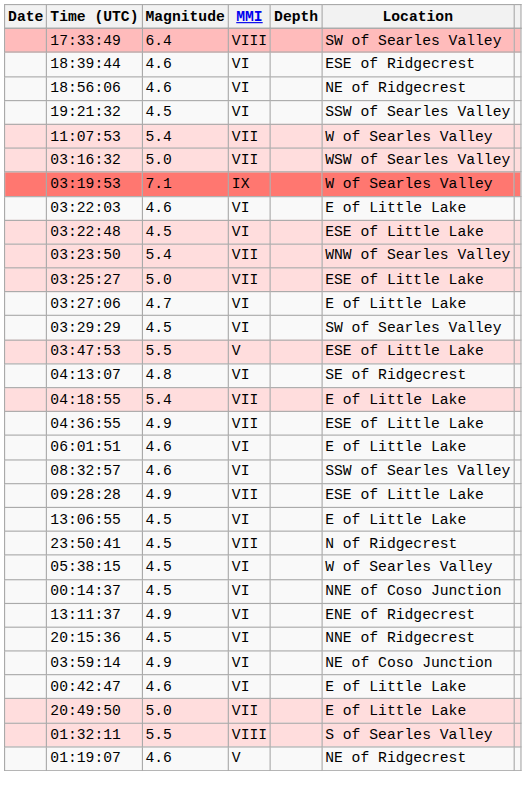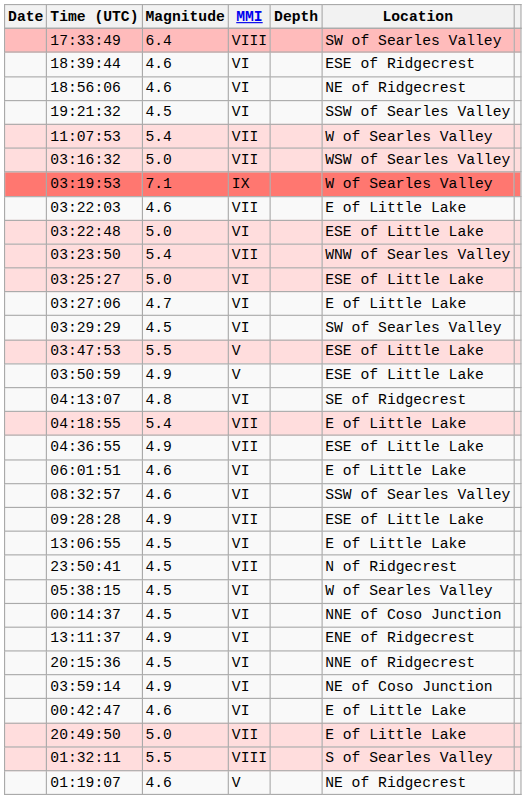 <table class="wikitable sortable">
 <tr>
 <th scope="col">Date</th>
 <th scope="col">Time (UTC)</th>
 <th scope="col">Magnitude </th>
 <th scope="col"><a href='#'>MMI</a></th>
 <th scope="col">Depth</th>
 <th scope="col" class="unsortable">Location</th>
 <th scope="col" class="unsortable"></th>
 </tr>
 <tr>
 </tr>
 <tr bgcolor="ffbbbb">
 <td></td>
 <td>17:33:49</td>
 <td>6.4</td>
 <td> VIII</td>
 <td></td>
 <td> SW of Searles Valley</td>
 <td></td>
 </tr>
 <tr>
 <td></td>
 <td>18:39:44</td>
 <td>4.6</td>
 <td> VI</td>
 <td></td>
 <td> ESE of Ridgecrest</td>
 <td></td>
 </tr>
 <tr>
 <td></td>
 <td>18:56:06</td>
 <td>4.6</td>
 <td> VI</td>
 <td></td>
 <td> NE of Ridgecrest</td>
 <td></td>
 </tr>
 <tr>
 <td></td>
 <td>19:21:32</td>
 <td>4.5</td>
 <td> VI</td>
 <td></td>
 <td> SSW of Searles Valley</td>
 <td></td>
 </tr>
 <tr bgcolor="ffdddd">
 <td></td>
 <td>11:07:53</td>
 <td>5.4</td>
 <td> VII</td>
 <td></td>
 <td> W of Searles Valley</td>
 <td></td>
 </tr>
 <tr bgcolor="ffdddd">
 <td></td>
 <td>03:16:32</td>
 <td>5.0</td>
 <td> VII</td>
 <td></td>
 <td> WSW of Searles Valley</td>
 <td></td>
 </tr>
 <tr bgcolor="ff77777">
 <td></td>
 <td>03:19:53</td>
 <td>7.1</td>
 <td> IX</td>
 <td></td>
 <td> W of Searles Valley</td>
 <td></td>
 </tr>
 <tr>
 <td></td>
 <td>03:22:03</td>
 <td>4.6</td>
-<td> VI</td>
+<td> VII</td>
 <td></td>
 <td> E of Little Lake</td>
 <td></td>
 </tr>
 <tr bgcolor="ffdddd">
 <td></td>
 <td>03:22:48</td>
-<td>4.5</td>
+<td>5.0</td>
 <td> VI</td>
 <td></td>
 <td> ESE of Little Lake</td>
 <td></td>
 </tr>
 <tr bgcolor="ffdddd">
 <td></td>
 <td>03:23:50</td>
 <td>5.4</td>
 <td> VII</td>
 <td></td>
 <td> WNW of Searles Valley</td>
 <td></td>
 </tr>
 <tr bgcolor="ffdddd">
 <td></td>
 <td>03:25:27</td>
 <td>5.0</td>
-<td> VII</td>
+<td> VI</td>
 <td></td>
 <td> ESE of Little Lake</td>
 <td></td>
 </tr>
 <tr>
 <td></td>
 <td>03:27:06</td>
 <td>4.7</td>
 <td> VI</td>
 <td></td>
 <td> E of Little Lake</td>
 <td></td>
 </tr>
 <tr>
 <td></td>
 <td>03:29:29</td>
 <td>4.5</td>
 <td> VI</td>
 <td></td>
 <td> SW of Searles Valley</td>
 <td></td>
 </tr>
 <tr bgcolor="ffdddd">
 <td></td>
 <td>03:47:53</td>
 <td>5.5</td>
+<td> V</td>
+<td></td>
+<td> ESE of Little Lake</td>
+<td></td>
+</tr>
+<tr>
+<td></td>
+<td>03:50:59</td>
+<td>4.9</td>
 <td> V</td>
 <td></td>
 <td> ESE of Little Lake</td>
 <td></td>
 </tr>
 <tr>
 <td></td>
 <td>04:13:07</td>
 <td>4.8</td>
 <td> VI</td>
 <td></td>
 <td> SE of Ridgecrest</td>
 <td></td>
 </tr>
 <tr bgcolor="ffdddd">
 <td></td>
 <td>04:18:55</td>
 <td>5.4</td>
 <td> VII</td>
 <td></td>
 <td> E of Little Lake</td>
 <td></td>
 </tr>
 <tr>
 <td></td>
 <td>04:36:55</td>
 <td>4.9</td>
 <td> VII</td>
 <td></td>
 <td> ESE of Little Lake</td>
 <td></td>
 </tr>
 <tr>
 <td></td>
 <td>06:01:51</td>
 <td>4.6</td>
 <td> VI</td>
 <td></td>
 <td> E of Little Lake</td>
 <td></td>
 </tr>
 <tr>
 <td></td>
 <td>08:32:57</td>
 <td>4.6</td>
 <td> VI</td>
 <td></td>
 <td> SSW of Searles Valley</td>
 <td></td>
 </tr>
 <tr>
 <td></td>
 <td>09:28:28</td>
 <td>4.9</td>
 <td> VII</td>
 <td></td>
 <td> ESE of Little Lake</td>
 <td></td>
 </tr>
 <tr>
 <td></td>
 <td>13:06:55</td>
 <td>4.5</td>
 <td> VI</td>
 <td></td>
 <td> E of Little Lake</td>
 <td></td>
 </tr>
 <tr>
 <td></td>
 <td>23:50:41</td>
 <td>4.5</td>
 <td> VII</td>
 <td></td>
 <td> N of Ridgecrest</td>
 <td></td>
 </tr>
 <tr>
 <td></td>
 <td>05:38:15</td>
 <td>4.5</td>
 <td> VI</td>
 <td></td>
 <td> W of Searles Valley</td>
 <td></td>
 </tr>
 <tr>
 <td></td>
 <td>00:14:37</td>
 <td>4.5</td>
 <td> VI</td>
 <td></td>
 <td> NNE of Coso Junction</td>
 <td></td>
 </tr>
 <tr>
 <td></td>
 <td>13:11:37</td>
 <td>4.9</td>
 <td> VI</td>
 <td></td>
 <td> ENE of Ridgecrest</td>
 <td></td>
 </tr>
 <tr>
 <td></td>
 <td>20:15:36</td>
 <td>4.5</td>
 <td> VI</td>
 <td></td>
 <td> NNE of Ridgecrest</td>
 <td></td>
 </tr>
 <tr>
 <td></td>
 <td>03:59:14</td>
 <td>4.9</td>
 <td> VI</td>
 <td></td>
 <td> NE of Coso Junction</td>
 <td></td>
 </tr>
 <tr>
 <td></td>
 <td>00:42:47</td>
 <td>4.6</td>
 <td> VI</td>
 <td></td>
 <td> E of Little Lake</td>
 <td></td>
 </tr>
 <tr bgcolor="ffdddd">
 <td></td>
 <td>20:49:50</td>
 <td>5.0</td>
 <td> VII</td>
 <td></td>
 <td> E of Little Lake</td>
 <td></td>
 </tr>
 <tr bgcolor="ffdddd">
 <td></td>
 <td>01:32:11</td>
 <td>5.5</td>
 <td> VIII</td>
 <td></td>
 <td> S of Searles Valley</td>
 <td></td>
 </tr>
 <tr>
 <td></td>
 <td>01:19:07</td>
 <td>4.6</td>
 <td> V</td>
 <td></td>
 <td> NE of Ridgecrest</td>
 <td></td>
 </tr>
 </table>
